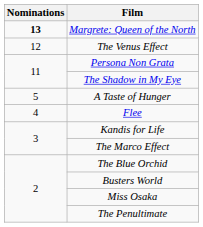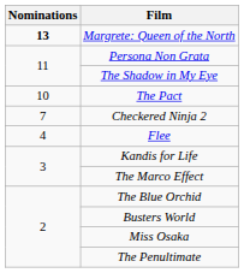 <table class="wikitable plainrowheaders" rowspan=2 style="text-align: center;" border="2" background: #f6e39c;>
 <tr>
 <th scope="col" style="width:55px;">Nominations</th>
 <th scope="col" style="text-align:center;">Film</th>
 </tr>
 <tr>
 <td><strong>13</strong></td>
 <td><em><a href='#'>Margrete: Queen of the North</a></em></td>
 </tr>
 <tr>
-<td>12</td>
-<td><em>The Venus Effect</em></td>
-</tr>
-<tr>
 <td rowspan="2">11</td>
 <td><em><a href='#'>Persona Non Grata</a></em></td>
 </tr>
 <tr>
 <td><em><a href='#'>The Shadow in My Eye</a></em></td>
 </tr>
 <tr>
-<td>5</td>
-<td><em>A Taste of Hunger</em></td>
+<td>10</td>
+<td><em><a href='#'>The Pact</a></em></td>
+</tr>
+<tr>
+<td>7</td>
+<td><em>Checkered Ninja 2</em></td>
 </tr>
 <tr>
 <td>4</td>
 <td><em><a href='#'>Flee</a></em></td>
 </tr>
 <tr>
 <td rowspan="2">3</td>
 <td><em>Kandis for Life</em></td>
 </tr>
 <tr>
 <td><em>The Marco Effect</em></td>
 </tr>
 <tr>
 <td rowspan="4">2</td>
 <td><em>The Blue Orchid</em></td>
 </tr>
 <tr>
 <td><em>Busters World</em></td>
 </tr>
 <tr>
 <td><em>Miss Osaka</em></td>
 </tr>
 <tr>
 <td><em>The Penultimate</em></td>
 </tr>
 </table>
